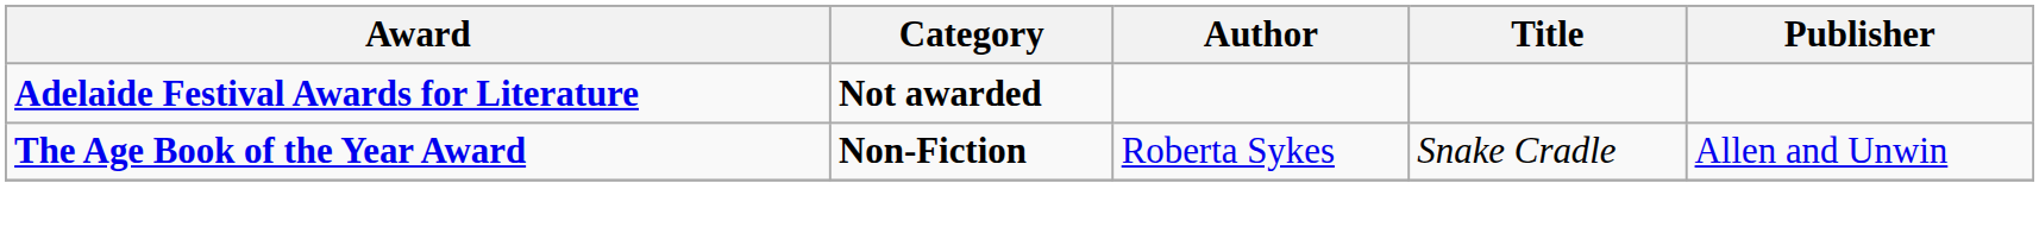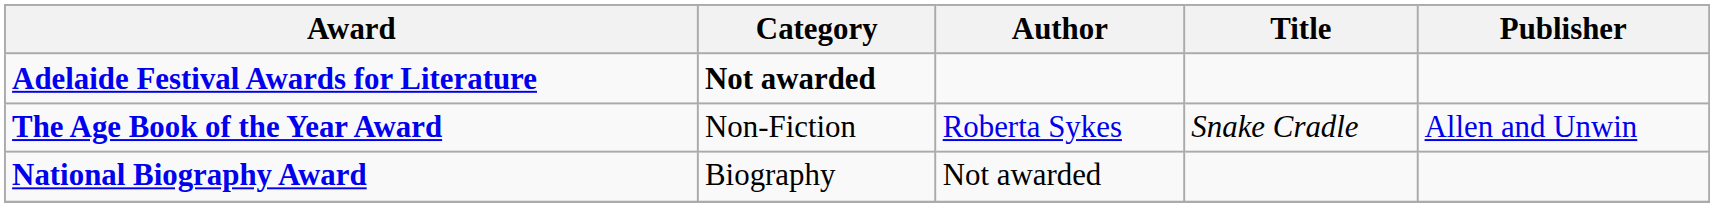 <table class="wikitable" width=100%>
 <tr>
 <th>Award</th>
 <th>Category</th>
 <th>Author</th>
 <th>Title</th>
 <th>Publisher</th>
 </tr>
 <tr>
 <td><strong><a href='#'>Adelaide Festival Awards for Literature</a></strong></td>
 <td><strong>Not awarded</strong></td>
 <td></td>
 <td></td>
 </tr>
 <tr>
 <td><strong><a href='#'>The Age Book of the Year Award</a></strong></td>
-<td><strong>Non-Fiction</strong></td>
+<td>Non-Fiction</td>
 <td><a href='#'>Roberta Sykes</a></td>
 <td><em>Snake Cradle</em></td>
 <td><a href='#'>Allen and Unwin</a></td>
 </tr>
 <tr>
+<td><strong><a href='#'>National Biography Award</a></strong></td>
+<td>Biography</td>
+<td>Not awarded</td>
+<td></td>
+<td></td>
+</tr>
+<tr>
 </tr>
 </table>
